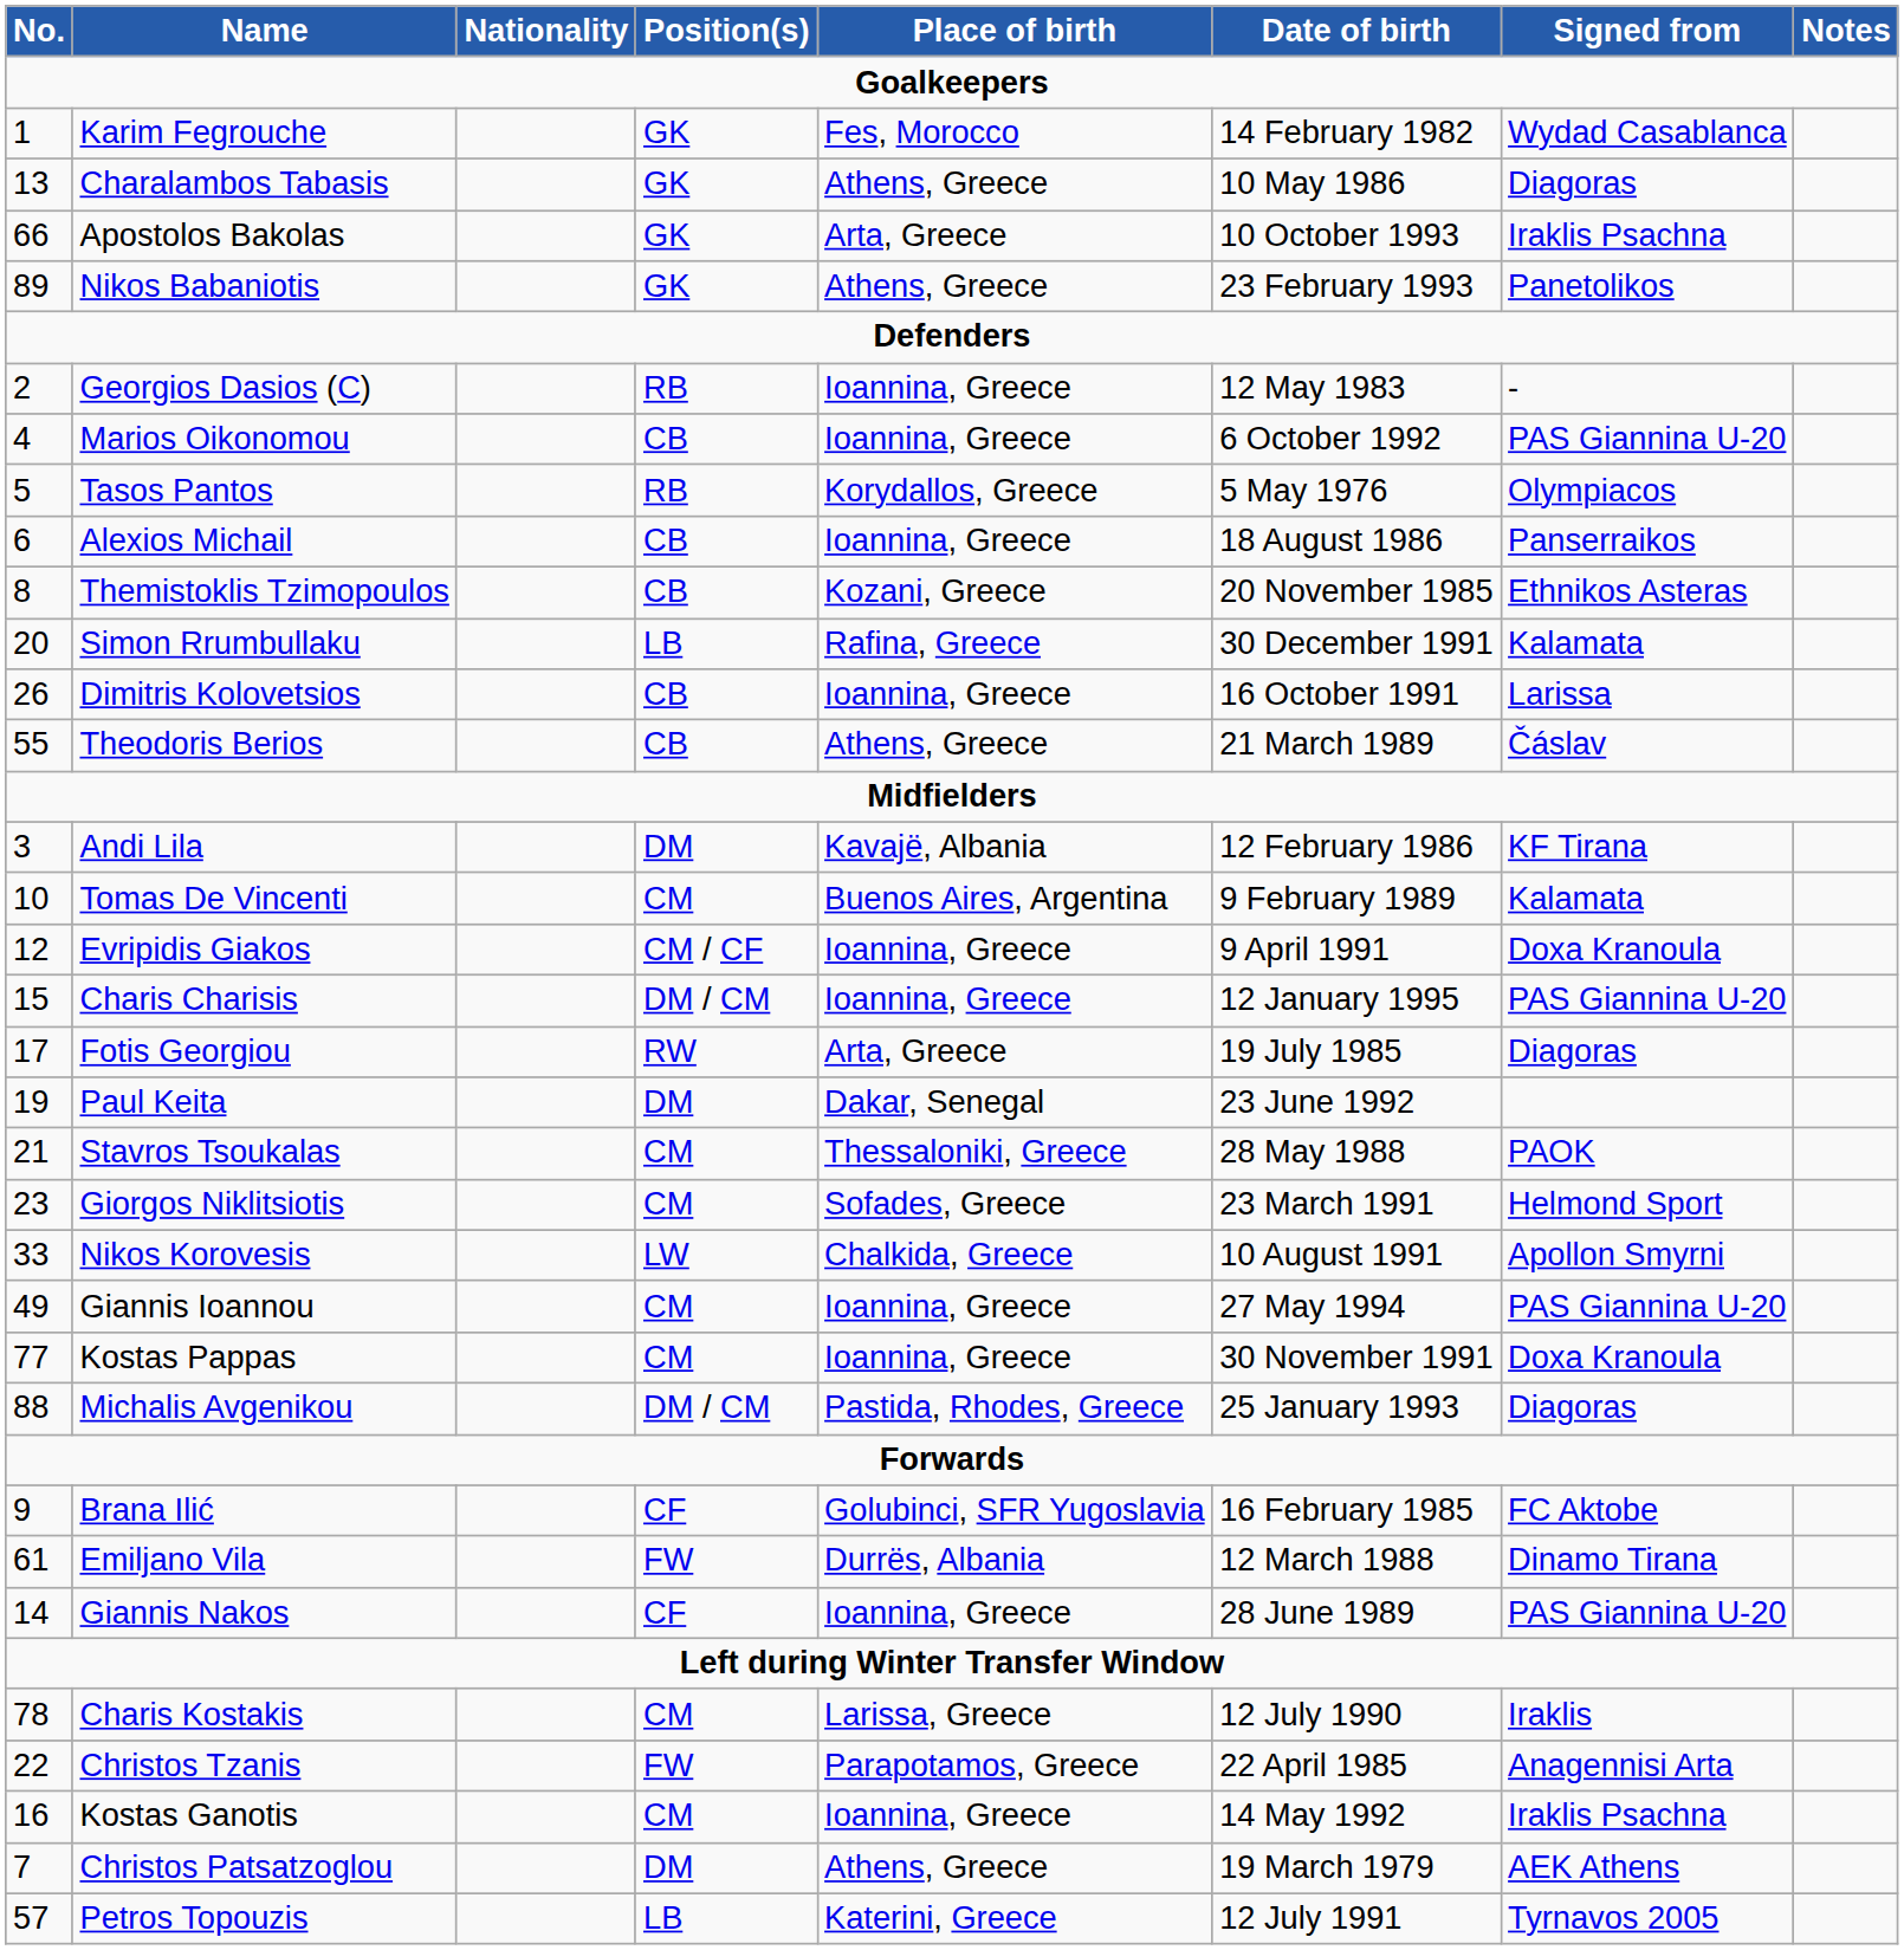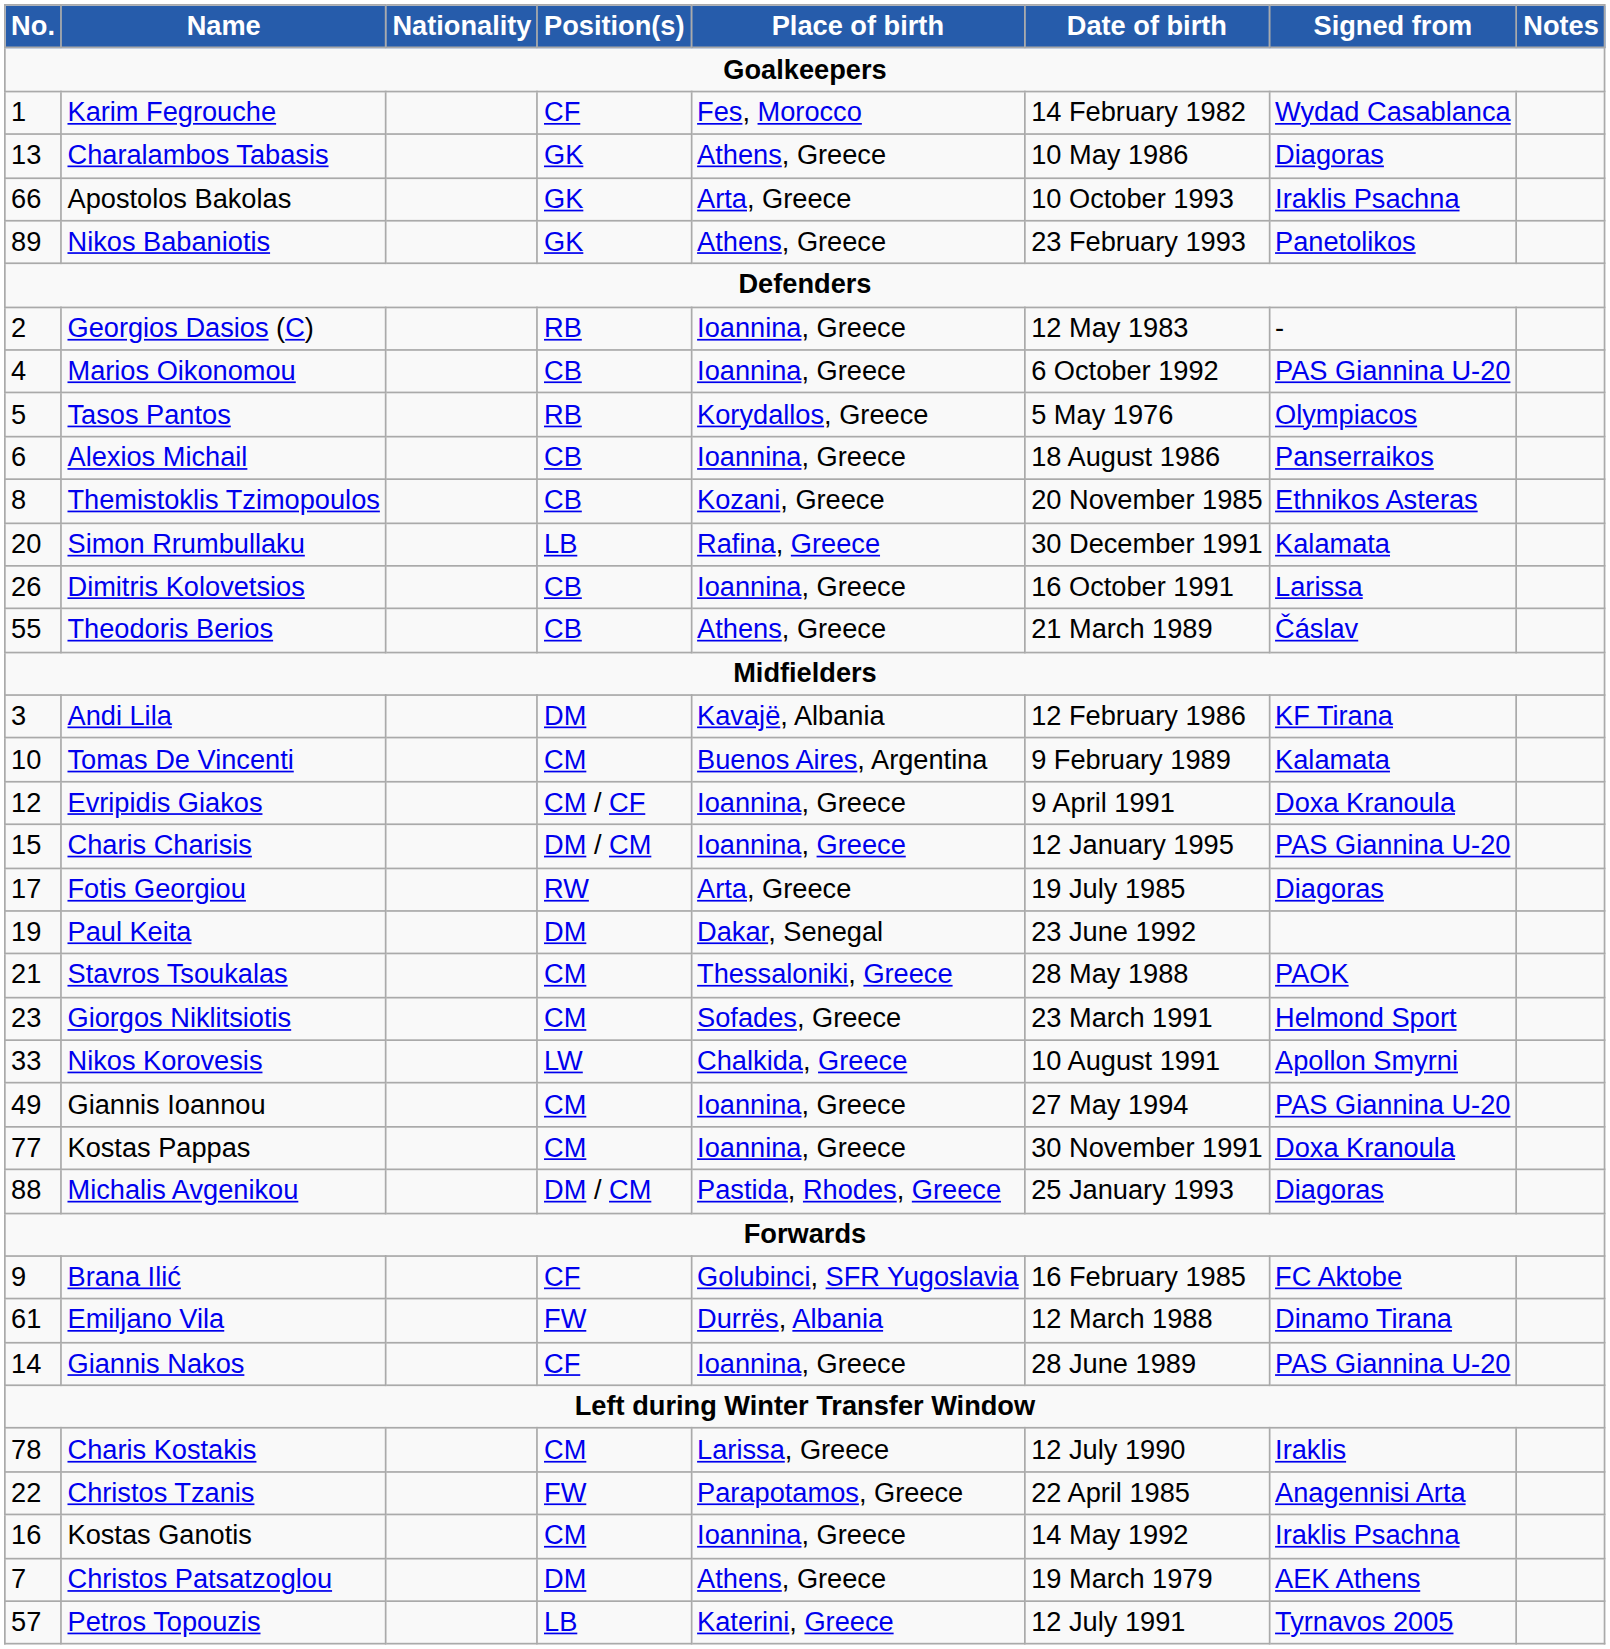 <table class="wikitable">
 <tr>
 <th style="background:#265cab; color:white; text-align:center;">No.</th>
 <th style="background:#265cab; color:white; text-align:center;">Name</th>
 <th style="background:#265cab; color:white; text-align:center;">Nationality</th>
 <th style="background:#265cab; color:white; text-align:center;">Position(s)</th>
 <th style="background:#265cab; color:white; text-align:center;">Place of birth</th>
 <th style="background:#265cab; color:white; text-align:center;">Date of birth</th>
 <th style="background:#265cab; color:white; text-align:center;">Signed from</th>
 <th style="background:#265cab; color:white; text-align:center;">Notes</th>
 </tr>
 <tr>
 <td colspan=8 style="text-align:center;"><strong>Goalkeepers</strong></td>
 </tr>
 <tr>
 <td>1</td>
 <td><a href='#'>Karim Fegrouche</a></td>
 <td></td>
-<td><a href='#'>GK</a></td>
+<td><a href='#'>CF</a></td>
 <td><a href='#'>Fes</a>, <a href='#'>Morocco</a></td>
 <td>14 February 1982</td>
 <td> <a href='#'>Wydad Casablanca</a></td>
 <td></td>
 </tr>
 <tr>
 <td>13</td>
 <td><a href='#'>Charalambos Tabasis</a></td>
 <td></td>
 <td><a href='#'>GK</a></td>
 <td><a href='#'>Athens</a>, Greece</td>
 <td>10 May 1986</td>
 <td> <a href='#'>Diagoras</a></td>
 <td></td>
 </tr>
 <tr>
 <td>66</td>
 <td>Apostolos Bakolas</td>
 <td></td>
 <td><a href='#'>GK</a></td>
 <td><a href='#'>Arta</a>, Greece</td>
 <td>10 October 1993</td>
 <td> <a href='#'>Iraklis Psachna</a></td>
 <td></td>
 </tr>
 <tr>
 <td>89</td>
 <td><a href='#'>Nikos Babaniotis</a></td>
 <td></td>
 <td><a href='#'>GK</a></td>
 <td><a href='#'>Athens</a>, Greece</td>
 <td>23 February 1993</td>
 <td> <a href='#'>Panetolikos</a></td>
 <td></td>
 </tr>
 <tr>
 <td colspan=8 style="text-align:center;"><strong>Defenders</strong></td>
 </tr>
 <tr>
 <td>2</td>
 <td><a href='#'>Georgios Dasios</a> (<a href='#'>C</a>)</td>
 <td></td>
 <td><a href='#'>RB</a></td>
 <td><a href='#'>Ioannina</a>, Greece</td>
 <td>12 May 1983</td>
 <td>-</td>
 <td></td>
 </tr>
 <tr>
 <td>4</td>
 <td><a href='#'>Marios Oikonomou</a></td>
 <td></td>
 <td><a href='#'>CB</a></td>
 <td><a href='#'>Ioannina</a>, Greece</td>
 <td>6 October 1992</td>
 <td> <a href='#'>PAS Giannina U-20</a></td>
 <td></td>
 </tr>
 <tr>
 <td>5</td>
 <td><a href='#'>Tasos Pantos</a></td>
 <td></td>
 <td><a href='#'>RB</a></td>
 <td><a href='#'>Korydallos</a>, Greece</td>
 <td>5 May 1976</td>
 <td> <a href='#'>Olympiacos</a></td>
 <td></td>
 </tr>
 <tr>
 <td>6</td>
 <td><a href='#'>Alexios Michail</a></td>
 <td></td>
 <td><a href='#'>CB</a></td>
 <td><a href='#'>Ioannina</a>, Greece</td>
 <td>18 August 1986</td>
 <td> <a href='#'>Panserraikos</a></td>
 <td></td>
 </tr>
 <tr>
 <td>8</td>
 <td><a href='#'>Themistoklis Tzimopoulos</a></td>
 <td></td>
 <td><a href='#'>CB</a></td>
 <td><a href='#'>Kozani</a>, Greece</td>
 <td>20 November 1985</td>
 <td> <a href='#'>Ethnikos Asteras</a></td>
 <td></td>
 </tr>
 <tr>
 <td>20</td>
 <td><a href='#'>Simon Rrumbullaku</a></td>
 <td> </td>
 <td><a href='#'>LB</a></td>
 <td><a href='#'>Rafina</a>, <a href='#'>Greece</a></td>
 <td>30 December 1991</td>
 <td> <a href='#'>Kalamata</a></td>
 <td></td>
 </tr>
 <tr>
 <td>26</td>
 <td><a href='#'>Dimitris Kolovetsios</a></td>
 <td></td>
 <td><a href='#'>CB</a></td>
 <td><a href='#'>Ioannina</a>, Greece</td>
 <td>16 October 1991</td>
 <td> <a href='#'>Larissa</a></td>
 <td></td>
 </tr>
 <tr>
 <td>55</td>
 <td><a href='#'>Theodoris Berios</a></td>
 <td></td>
 <td><a href='#'>CB</a></td>
 <td><a href='#'>Athens</a>, Greece</td>
 <td>21 March 1989</td>
 <td> <a href='#'>Čáslav</a></td>
 <td></td>
 </tr>
 <tr>
 <td colspan=8 style="text-align:center;"><strong>Midfielders</strong></td>
 </tr>
 <tr>
 <td>3</td>
 <td><a href='#'>Andi Lila</a></td>
 <td></td>
 <td><a href='#'>DM</a></td>
 <td><a href='#'>Kavajë</a>, Albania</td>
 <td>12 February 1986</td>
 <td> <a href='#'>KF Tirana</a></td>
 <td></td>
 </tr>
 <tr>
 <td>10</td>
 <td><a href='#'>Tomas De Vincenti</a></td>
 <td></td>
 <td><a href='#'>CM</a></td>
 <td><a href='#'>Buenos Aires</a>, Argentina</td>
 <td>9 February 1989</td>
 <td> <a href='#'>Kalamata</a></td>
 <td></td>
 </tr>
 <tr>
 <td>12</td>
 <td><a href='#'>Evripidis Giakos</a></td>
 <td></td>
 <td><a href='#'>CM</a> / <a href='#'>CF</a></td>
 <td><a href='#'>Ioannina</a>, Greece</td>
 <td>9 April 1991</td>
 <td> <a href='#'>Doxa Kranoula</a></td>
 <td></td>
 </tr>
 <tr>
 <td>15</td>
 <td><a href='#'>Charis Charisis</a></td>
 <td></td>
 <td><a href='#'>DM</a> / <a href='#'>CM</a></td>
 <td><a href='#'>Ioannina</a>, <a href='#'>Greece</a></td>
 <td>12 January 1995</td>
 <td> <a href='#'>PAS Giannina U-20</a></td>
 <td></td>
 </tr>
 <tr>
 <td>17</td>
 <td><a href='#'>Fotis Georgiou</a></td>
 <td></td>
 <td><a href='#'>RW</a></td>
 <td><a href='#'>Arta</a>, Greece</td>
 <td>19 July 1985</td>
 <td> <a href='#'>Diagoras</a></td>
 <td></td>
 </tr>
 <tr>
 <td>19</td>
 <td><a href='#'>Paul Keita</a></td>
 <td></td>
 <td><a href='#'>DM</a></td>
 <td><a href='#'>Dakar</a>, Senegal</td>
 <td>23 June 1992</td>
 <td></td>
 <td></td>
 </tr>
 <tr>
 <td>21</td>
 <td><a href='#'>Stavros Tsoukalas</a></td>
 <td></td>
 <td><a href='#'>CM</a></td>
 <td><a href='#'>Thessaloniki</a>, <a href='#'>Greece</a></td>
 <td>28 May 1988</td>
 <td> <a href='#'>PAOK</a></td>
 <td></td>
 </tr>
 <tr>
 <td>23</td>
 <td><a href='#'>Giorgos Niklitsiotis</a></td>
 <td></td>
 <td><a href='#'>CM</a></td>
 <td><a href='#'>Sofades</a>, Greece</td>
 <td>23 March 1991</td>
 <td> <a href='#'>Helmond Sport</a></td>
 <td></td>
 </tr>
 <tr>
 <td>33</td>
 <td><a href='#'>Nikos Korovesis</a></td>
 <td></td>
 <td><a href='#'>LW</a></td>
 <td><a href='#'>Chalkida</a>, <a href='#'>Greece</a></td>
 <td>10 August 1991</td>
 <td> <a href='#'>Apollon Smyrni</a></td>
 <td></td>
 </tr>
 <tr>
 <td>49</td>
 <td>Giannis Ioannou</td>
 <td></td>
 <td><a href='#'>CM</a></td>
 <td><a href='#'>Ioannina</a>, Greece</td>
 <td>27 May 1994</td>
 <td> <a href='#'>PAS Giannina U-20</a></td>
 <td></td>
 </tr>
 <tr>
 <td>77</td>
 <td>Kostas Pappas</td>
 <td></td>
 <td><a href='#'>CM</a></td>
 <td><a href='#'>Ioannina</a>, Greece</td>
 <td>30 November 1991</td>
 <td> <a href='#'>Doxa Kranoula</a></td>
 <td></td>
 </tr>
 <tr>
 <td>88</td>
 <td><a href='#'>Michalis Avgenikou</a></td>
 <td></td>
 <td><a href='#'>DM</a> / <a href='#'>CM</a></td>
 <td><a href='#'>Pastida</a>, <a href='#'>Rhodes</a>, <a href='#'>Greece</a></td>
 <td>25 January 1993</td>
 <td> <a href='#'>Diagoras</a></td>
 <td></td>
 </tr>
 <tr>
 <td colspan=8 style="text-align:center;"><strong>Forwards</strong></td>
 </tr>
 <tr>
 <td>9</td>
 <td><a href='#'>Brana Ilić</a></td>
 <td></td>
 <td><a href='#'>CF</a></td>
 <td><a href='#'>Golubinci</a>, <a href='#'>SFR Yugoslavia</a></td>
 <td>16 February 1985</td>
 <td> <a href='#'>FC Aktobe</a></td>
 <td></td>
 </tr>
 <tr>
 <td>61</td>
 <td><a href='#'>Emiljano Vila</a></td>
 <td></td>
 <td><a href='#'>FW</a></td>
 <td><a href='#'>Durrës</a>, <a href='#'>Albania</a></td>
 <td>12 March 1988</td>
 <td> <a href='#'>Dinamo Tirana</a></td>
 <td></td>
 </tr>
 <tr>
 <td>14</td>
 <td><a href='#'>Giannis Nakos</a></td>
 <td></td>
 <td><a href='#'>CF</a></td>
 <td><a href='#'>Ioannina</a>, Greece</td>
 <td>28 June 1989</td>
 <td> <a href='#'>PAS Giannina U-20</a></td>
 <td></td>
 </tr>
 <tr>
 <td colspan=8 style="text-align:center;"><strong>Left during Winter Transfer Window</strong></td>
 </tr>
 <tr>
 <td>78</td>
 <td><a href='#'>Charis Kostakis</a></td>
 <td></td>
 <td><a href='#'>CM</a></td>
 <td><a href='#'>Larissa</a>, Greece</td>
 <td>12 July 1990</td>
 <td> <a href='#'>Iraklis</a></td>
 <td></td>
 </tr>
 <tr>
 <td>22</td>
 <td><a href='#'>Christos Tzanis</a></td>
 <td></td>
 <td><a href='#'>FW</a></td>
 <td><a href='#'>Parapotamos</a>, Greece</td>
 <td>22 April 1985</td>
 <td> <a href='#'>Anagennisi Arta</a></td>
 <td></td>
 </tr>
 <tr>
 <td>16</td>
 <td>Kostas Ganotis</td>
 <td></td>
 <td><a href='#'>CM</a></td>
 <td><a href='#'>Ioannina</a>, Greece</td>
 <td>14 May 1992</td>
 <td> <a href='#'>Iraklis Psachna</a></td>
 <td></td>
 </tr>
 <tr>
 <td>7</td>
 <td><a href='#'>Christos Patsatzoglou</a></td>
 <td></td>
 <td><a href='#'>DM</a></td>
 <td><a href='#'>Athens</a>, Greece</td>
 <td>19 March 1979</td>
 <td> <a href='#'>AEK Athens</a></td>
 <td></td>
 </tr>
 <tr>
 <td>57</td>
 <td><a href='#'>Petros Topouzis</a></td>
 <td></td>
 <td><a href='#'>LB</a></td>
 <td><a href='#'>Katerini</a>, <a href='#'>Greece</a></td>
 <td>12 July 1991</td>
 <td> <a href='#'>Tyrnavos 2005</a></td>
 <td></td>
 </tr>
 </table>
